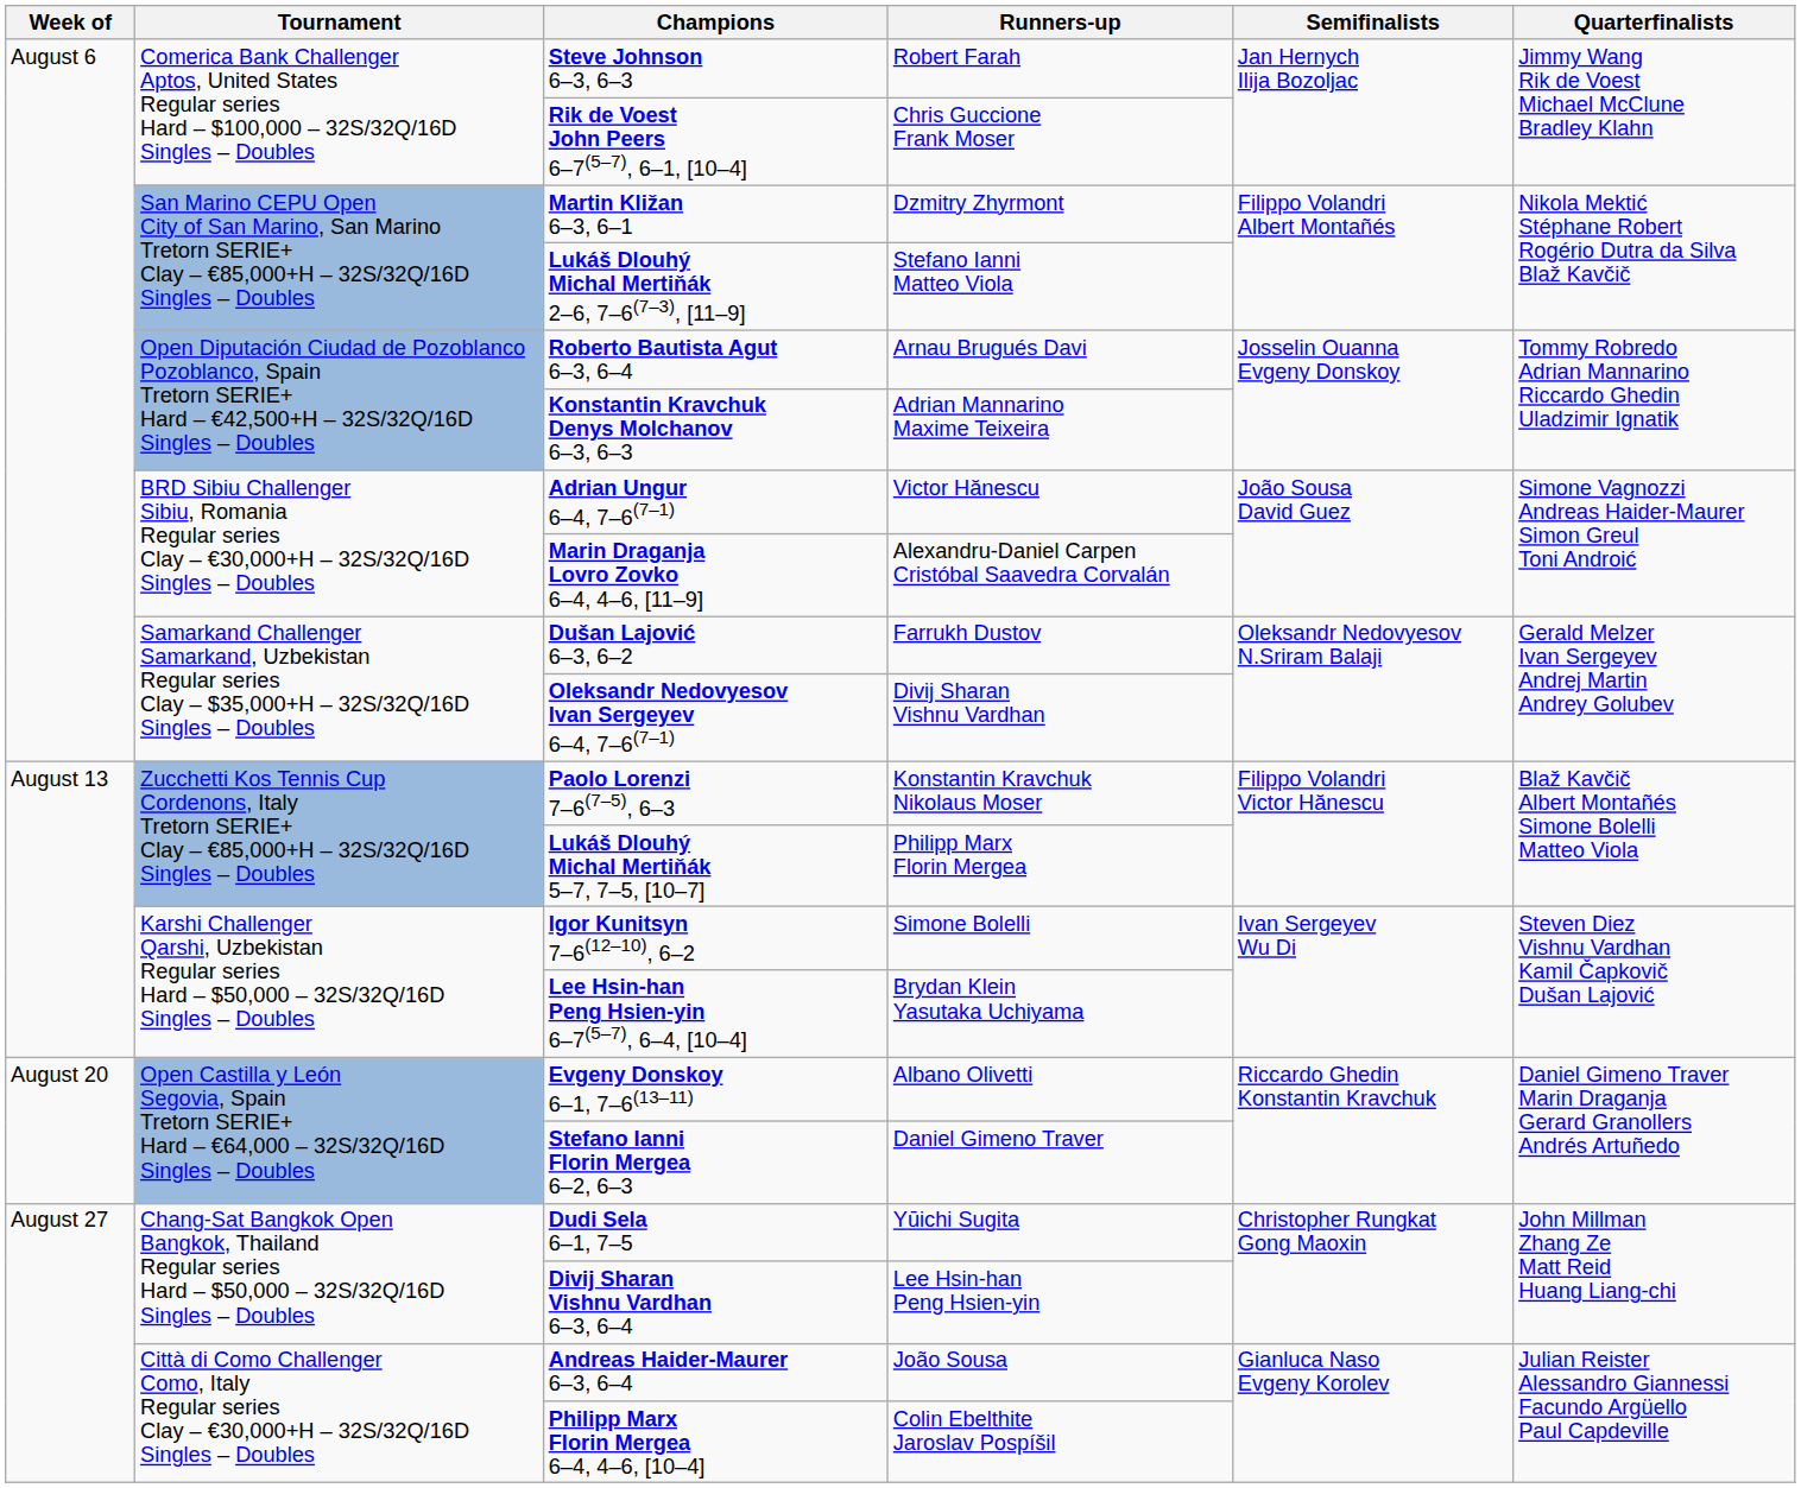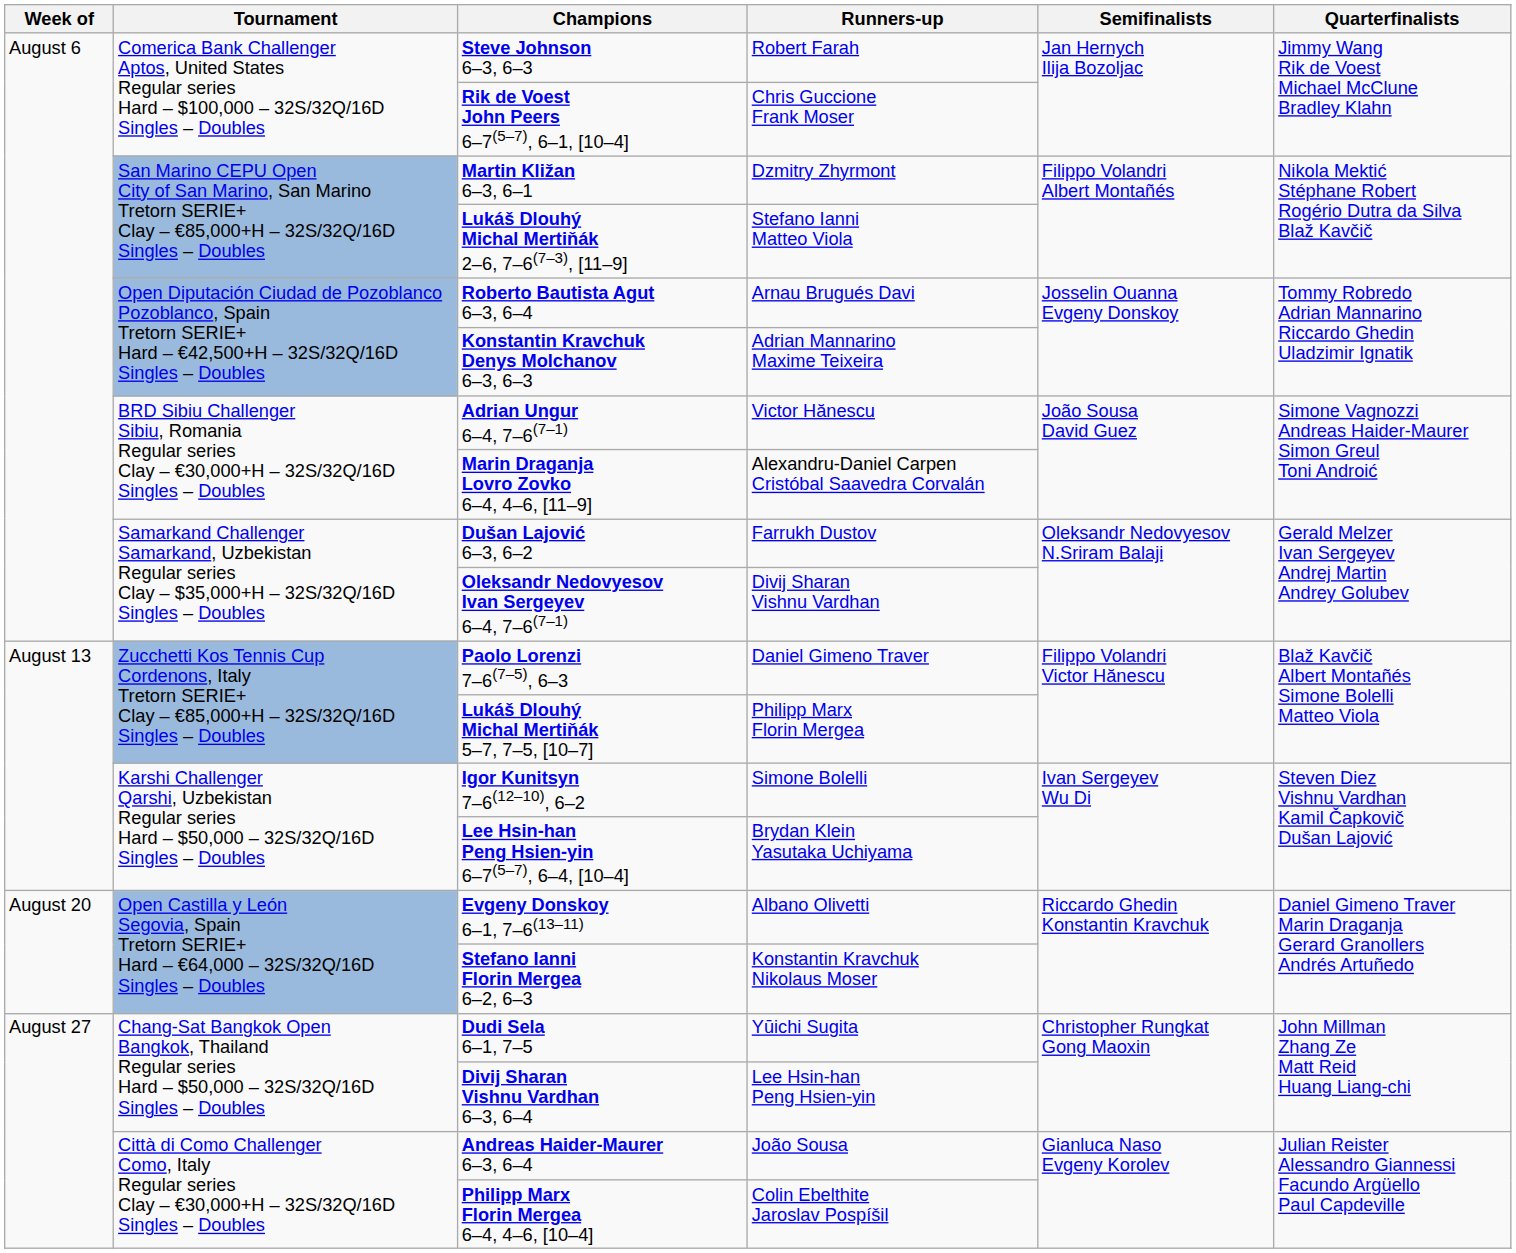 <table class=wikitable style=font-size:85%;>
 <tr>
 <th width=75>Week of</th>
 <th width=250>Tournament</th>
 <th width=210>Champions</th>
 <th width=210>Runners-up</th>
 <th width=170>Semifinalists</th>
 <th width=170>Quarterfinalists</th>
 </tr>
 <tr valign=top>
 <td rowspan=10>August 6</td>
 <td rowspan=2><a href='#'>Comerica Bank Challenger</a> <br> <a href='#'>Aptos</a>, United States <br>Regular series <br>Hard – $100,000 – 32S/32Q/16D <br><a href='#'>Singles</a> – <a href='#'>Doubles</a></td>
 <td> <strong><a href='#'>Steve Johnson</a></strong><br>6–3, 6–3</td>
 <td> <a href='#'>Robert Farah</a></td>
 <td rowspan=2> <a href='#'>Jan Hernych</a> <br>  <a href='#'>Ilija Bozoljac</a></td>
 <td rowspan=2> <a href='#'>Jimmy Wang</a> <br> <a href='#'>Rik de Voest</a> <br> <a href='#'>Michael McClune</a> <br>  <a href='#'>Bradley Klahn</a></td>
 </tr>
 <tr valign=top>
 <td> <strong><a href='#'>Rik de Voest</a></strong><br> <strong><a href='#'>John Peers</a></strong><br>6–7<sup>(5–7)</sup>, 6–1, [10–4]</td>
 <td> <a href='#'>Chris Guccione</a><br> <a href='#'>Frank Moser</a></td>
 </tr>
 <tr valign=top>
 <td bgcolor=99badd rowspan=2><a href='#'>San Marino CEPU Open</a> <br> <a href='#'>City of San Marino</a>, San Marino <br>Tretorn SERIE+ <br>Clay – €85,000+H – 32S/32Q/16D <br><a href='#'>Singles</a> – <a href='#'>Doubles</a></td>
 <td> <strong><a href='#'>Martin Kližan</a></strong><br>6–3, 6–1</td>
 <td> <a href='#'>Dzmitry Zhyrmont</a></td>
 <td rowspan=2> <a href='#'>Filippo Volandri</a> <br>  <a href='#'>Albert Montañés</a></td>
 <td rowspan=2> <a href='#'>Nikola Mektić</a> <br> <a href='#'>Stéphane Robert</a> <br> <a href='#'>Rogério Dutra da Silva</a> <br>  <a href='#'>Blaž Kavčič</a></td>
 </tr>
 <tr valign=top>
 <td> <strong><a href='#'>Lukáš Dlouhý</a></strong><br> <strong><a href='#'>Michal Mertiňák</a></strong><br>2–6, 7–6<sup>(7–3)</sup>, [11–9]</td>
 <td> <a href='#'>Stefano Ianni</a><br> <a href='#'>Matteo Viola</a></td>
 </tr>
 <tr valign=top>
 <td bgcolor=99badd rowspan=2><a href='#'>Open Diputación Ciudad de Pozoblanco</a> <br> <a href='#'>Pozoblanco</a>, Spain <br>Tretorn SERIE+ <br>Hard – €42,500+H – 32S/32Q/16D <br><a href='#'>Singles</a> – <a href='#'>Doubles</a></td>
 <td> <strong><a href='#'>Roberto Bautista Agut</a></strong><br>6–3, 6–4</td>
 <td> <a href='#'>Arnau Brugués Davi</a></td>
 <td rowspan=2> <a href='#'>Josselin Ouanna</a> <br>  <a href='#'>Evgeny Donskoy</a></td>
 <td rowspan=2> <a href='#'>Tommy Robredo</a> <br> <a href='#'>Adrian Mannarino</a> <br> <a href='#'>Riccardo Ghedin</a> <br>  <a href='#'>Uladzimir Ignatik</a></td>
 </tr>
 <tr valign=top>
 <td> <strong><a href='#'>Konstantin Kravchuk</a></strong><br> <strong><a href='#'>Denys Molchanov</a></strong><br>6–3, 6–3</td>
 <td> <a href='#'>Adrian Mannarino</a><br> <a href='#'>Maxime Teixeira</a></td>
 </tr>
 <tr valign=top>
 <td rowspan=2><a href='#'>BRD Sibiu Challenger</a> <br> <a href='#'>Sibiu</a>, Romania <br>Regular series <br>Clay – €30,000+H – 32S/32Q/16D <br><a href='#'>Singles</a> – <a href='#'>Doubles</a></td>
 <td> <strong><a href='#'>Adrian Ungur</a></strong><br>6–4, 7–6<sup>(7–1)</sup></td>
 <td> <a href='#'>Victor Hănescu</a></td>
 <td rowspan=2> <a href='#'>João Sousa</a> <br>  <a href='#'>David Guez</a></td>
 <td rowspan=2> <a href='#'>Simone Vagnozzi</a> <br> <a href='#'>Andreas Haider-Maurer</a> <br> <a href='#'>Simon Greul</a> <br>  <a href='#'>Toni Androić</a></td>
 </tr>
 <tr valign=top>
 <td> <strong><a href='#'>Marin Draganja</a></strong><br> <strong><a href='#'>Lovro Zovko</a></strong><br>6–4, 4–6, [11–9]</td>
 <td> Alexandru-Daniel Carpen<br> <a href='#'>Cristóbal Saavedra Corvalán</a></td>
 </tr>
 <tr valign=top>
 <td rowspan=2><a href='#'>Samarkand Challenger</a> <br> <a href='#'>Samarkand</a>, Uzbekistan <br>Regular series <br>Clay – $35,000+H – 32S/32Q/16D <br><a href='#'>Singles</a> – <a href='#'>Doubles</a></td>
 <td> <strong><a href='#'>Dušan Lajović</a></strong><br>6–3, 6–2</td>
 <td> <a href='#'>Farrukh Dustov</a></td>
 <td rowspan=2> <a href='#'>Oleksandr Nedovyesov</a> <br>  <a href='#'>N.Sriram Balaji</a></td>
 <td rowspan=2> <a href='#'>Gerald Melzer</a> <br> <a href='#'>Ivan Sergeyev</a> <br> <a href='#'>Andrej Martin</a> <br>  <a href='#'>Andrey Golubev</a></td>
 </tr>
 <tr valign=top>
 <td> <strong><a href='#'>Oleksandr Nedovyesov</a></strong><br> <strong><a href='#'>Ivan Sergeyev</a></strong><br>6–4, 7–6<sup>(7–1)</sup></td>
 <td> <a href='#'>Divij Sharan</a><br> <a href='#'>Vishnu Vardhan</a></td>
 </tr>
 <tr valign=top>
 <td rowspan=4>August 13</td>
 <td bgcolor=99badd rowspan=2><a href='#'>Zucchetti Kos Tennis Cup</a> <br> <a href='#'>Cordenons</a>, Italy <br>Tretorn SERIE+  <br>Clay – €85,000+H – 32S/32Q/16D <br><a href='#'>Singles</a> – <a href='#'>Doubles</a></td>
 <td> <strong><a href='#'>Paolo Lorenzi</a></strong><br>7–6<sup>(7–5)</sup>, 6–3</td>
-<td> <a href='#'>Konstantin Kravchuk</a><br> <a href='#'>Nikolaus Moser</a></td>
+<td> <a href='#'>Daniel Gimeno Traver</a></td>
 <td rowspan=2> <a href='#'>Filippo Volandri</a> <br>   <a href='#'>Victor Hănescu</a></td>
 <td rowspan=2> <a href='#'>Blaž Kavčič</a> <br> <a href='#'>Albert Montañés</a> <br> <a href='#'>Simone Bolelli</a> <br>  <a href='#'>Matteo Viola</a></td>
 </tr>
 <tr valign=top>
 <td> <strong><a href='#'>Lukáš Dlouhý</a></strong><br> <strong><a href='#'>Michal Mertiňák</a></strong><br>5–7, 7–5, [10–7]</td>
 <td> <a href='#'>Philipp Marx</a><br> <a href='#'>Florin Mergea</a></td>
 </tr>
 <tr valign=top>
 <td rowspan=2><a href='#'>Karshi Challenger</a> <br> <a href='#'>Qarshi</a>, Uzbekistan <br>Regular series <br>Hard – $50,000 – 32S/32Q/16D <br><a href='#'>Singles</a> – <a href='#'>Doubles</a></td>
 <td> <strong><a href='#'>Igor Kunitsyn</a></strong><br>7–6<sup>(12–10)</sup>, 6–2</td>
 <td> <a href='#'>Simone Bolelli</a></td>
 <td rowspan=2> <a href='#'>Ivan Sergeyev</a> <br>  <a href='#'>Wu Di</a></td>
 <td rowspan=2> <a href='#'>Steven Diez</a> <br> <a href='#'>Vishnu Vardhan</a> <br> <a href='#'>Kamil Čapkovič</a> <br> <a href='#'>Dušan Lajović</a></td>
 </tr>
 <tr valign=top>
 <td> <strong><a href='#'>Lee Hsin-han</a></strong><br> <strong><a href='#'>Peng Hsien-yin</a></strong><br>6–7<sup>(5–7)</sup>, 6–4, [10–4]</td>
 <td> <a href='#'>Brydan Klein</a><br> <a href='#'>Yasutaka Uchiyama</a></td>
 </tr>
 <tr valign=top>
 <td rowspan=2>August 20</td>
 <td bgcolor=99badd rowspan=2><a href='#'>Open Castilla y León</a> <br> <a href='#'>Segovia</a>, Spain <br>Tretorn SERIE+ <br>Hard – €64,000 – 32S/32Q/16D <br><a href='#'>Singles</a> – <a href='#'>Doubles</a></td>
 <td> <strong><a href='#'>Evgeny Donskoy</a></strong> <br>6–1, 7–6<sup>(13–11)</sup></td>
 <td> <a href='#'>Albano Olivetti</a></td>
 <td rowspan=2> <a href='#'>Riccardo Ghedin</a> <br>  <a href='#'>Konstantin Kravchuk</a></td>
 <td rowspan=2> <a href='#'>Daniel Gimeno Traver</a> <br> <a href='#'>Marin Draganja</a> <br> <a href='#'>Gerard Granollers</a> <br>  <a href='#'>Andrés Artuñedo</a></td>
 </tr>
 <tr valign=top>
 <td> <strong><a href='#'>Stefano Ianni</a></strong><br> <strong><a href='#'>Florin Mergea</a></strong> <br> 6–2, 6–3</td>
-<td> <a href='#'>Daniel Gimeno Traver</a></td>
+<td> <a href='#'>Konstantin Kravchuk</a><br> <a href='#'>Nikolaus Moser</a></td>
 </tr>
 <tr valign=top>
 <td rowspan=4>August 27</td>
 <td rowspan=2><a href='#'>Chang-Sat Bangkok Open</a> <br> <a href='#'>Bangkok</a>, Thailand <br>Regular series <br>Hard – $50,000 – 32S/32Q/16D <br><a href='#'>Singles</a> – <a href='#'>Doubles</a></td>
 <td> <strong><a href='#'>Dudi Sela</a></strong> <br>6–1, 7–5</td>
 <td> <a href='#'>Yūichi Sugita</a></td>
 <td rowspan=2> <a href='#'>Christopher Rungkat</a> <br>  <a href='#'>Gong Maoxin</a></td>
 <td rowspan=2> <a href='#'>John Millman</a> <br> <a href='#'>Zhang Ze</a> <br> <a href='#'>Matt Reid</a> <br>  <a href='#'>Huang Liang-chi</a></td>
 </tr>
 <tr valign=top>
 <td> <strong><a href='#'>Divij Sharan</a></strong><br> <strong><a href='#'>Vishnu Vardhan</a></strong><br> 6–3, 6–4</td>
 <td> <a href='#'>Lee Hsin-han</a><br> <a href='#'>Peng Hsien-yin</a></td>
 </tr>
 <tr valign=top>
 <td rowspan=2><a href='#'>Città di Como Challenger</a> <br> <a href='#'>Como</a>, Italy <br>Regular series <br>Clay – €30,000+H – 32S/32Q/16D <br><a href='#'>Singles</a> – <a href='#'>Doubles</a></td>
 <td> <strong><a href='#'>Andreas Haider-Maurer</a></strong> <br>6–3, 6–4</td>
 <td> <a href='#'>João Sousa</a></td>
 <td rowspan=2> <a href='#'>Gianluca Naso</a><br>  <a href='#'>Evgeny Korolev</a></td>
 <td rowspan=2> <a href='#'>Julian Reister</a> <br>  <a href='#'>Alessandro Giannessi</a> <br>  <a href='#'>Facundo Argüello</a> <br>  <a href='#'>Paul Capdeville</a></td>
 </tr>
 <tr valign=top>
 <td> <strong><a href='#'>Philipp Marx</a></strong><br> <strong><a href='#'>Florin Mergea</a></strong> <br> 6–4, 4–6, [10–4]</td>
 <td> <a href='#'>Colin Ebelthite</a><br> <a href='#'>Jaroslav Pospíšil</a></td>
 </tr>
 </table>
